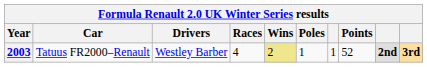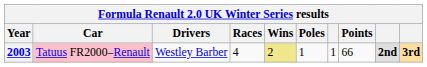 <table class="wikitable" style="font-size:95%">
 <tr>
 <th colspan=10><a href='#'>Formula Renault 2.0 UK Winter Series</a> results</th>
 </tr>
 <tr>
 <th>Year</th>
 <th>Car</th>
 <th>Drivers</th>
 <th>Races</th>
 <th>Wins</th>
 <th>Poles</th>
 <th></th>
 <th>Points</th>
 <th></th>
 <th></th>
 </tr>
 <tr>
 <th><a href='#'>2003</a></th>
-<td><a href='#'>Tatuus</a> FR2000–<a href='#'>Renault</a></td>
+<td style="background: pink;"><a href='#'>Tatuus</a> FR2000–<a href='#'>Renault</a></td>
 <td> <a href='#'>Westley Barber</a></td>
 <td>4</td>
 <td style="background: khaki;">2</td>
 <td>1</td>
 <td>1</td>
-<td>52</td>
+<td>66</td>
 <td style="background:#DFDFDF;"><strong>2nd</strong></td>
 <td style="background:#FFDF9F;"><strong>3rd</strong></td>
 </tr>
 </table>
